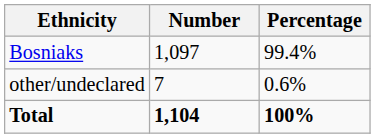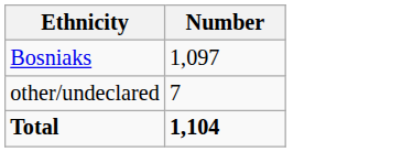 <table class="wikitable">
 <tr>
 <th width="100px">Ethnicity</th>
 <th width="80px">Number</th>
-<th width="80px">Percentage</th>
 </tr>
 <tr>
 <td><a href='#'>Bosniaks</a></td>
 <td>1,097</td>
-<td>99.4%</td>
 </tr>
 <tr>
 <td>other/undeclared</td>
 <td>7</td>
-<td>0.6%</td>
 </tr>
 <tr>
 <td><strong>Total</strong></td>
 <td><strong>1,104</strong></td>
-<td><strong>100%</strong></td>
 </tr>
 </table>
